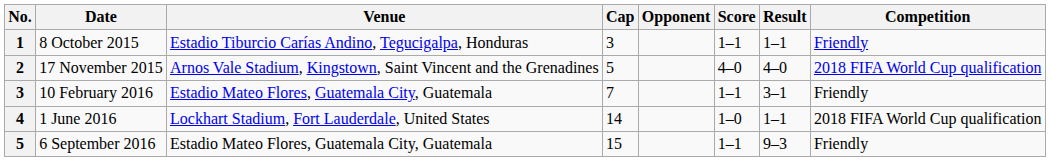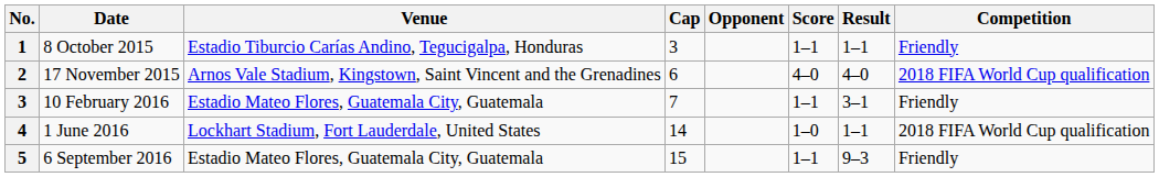 <table class="wikitable sortable plainrowheaders">
 <tr>
 <th scope=col>No.</th>
 <th scope=col data-sort-type=date>Date</th>
 <th scope=col>Venue</th>
 <th scope=col>Cap</th>
 <th scope=col>Opponent</th>
 <th scope=col>Score</th>
 <th scope=col>Result</th>
 <th scope=col>Competition</th>
 </tr>
 <tr>
 <th scope=row>1</th>
 <td>8 October 2015</td>
 <td><a href='#'>Estadio Tiburcio Carías Andino</a>, <a href='#'>Tegucigalpa</a>, Honduras</td>
 <td>3</td>
 <td></td>
 <td>1–1</td>
 <td>1–1</td>
 <td><a href='#'>Friendly</a></td>
 </tr>
 <tr>
 <th scope=row>2</th>
 <td>17 November 2015</td>
 <td><a href='#'>Arnos Vale Stadium</a>, <a href='#'>Kingstown</a>, Saint Vincent and the Grenadines</td>
-<td>5</td>
+<td>6</td>
 <td></td>
 <td>4–0</td>
 <td>4–0</td>
 <td><a href='#'>2018 FIFA World Cup qualification</a></td>
 </tr>
 <tr>
 <th scope=row>3</th>
 <td>10 February 2016</td>
 <td><a href='#'>Estadio Mateo Flores</a>, <a href='#'>Guatemala City</a>, Guatemala</td>
 <td>7</td>
 <td></td>
 <td>1–1</td>
 <td>3–1</td>
 <td>Friendly</td>
 </tr>
 <tr>
 <th scope=row>4</th>
 <td>1 June 2016</td>
 <td><a href='#'>Lockhart Stadium</a>, <a href='#'>Fort Lauderdale</a>, United States</td>
 <td>14</td>
 <td></td>
 <td>1–0</td>
 <td>1–1</td>
 <td>2018 FIFA World Cup qualification</td>
 </tr>
 <tr>
 <th scope=row>5</th>
 <td>6 September 2016</td>
 <td>Estadio Mateo Flores, Guatemala City, Guatemala</td>
 <td>15</td>
 <td></td>
 <td>1–1</td>
 <td>9–3</td>
 <td>Friendly</td>
 </tr>
 </table>
